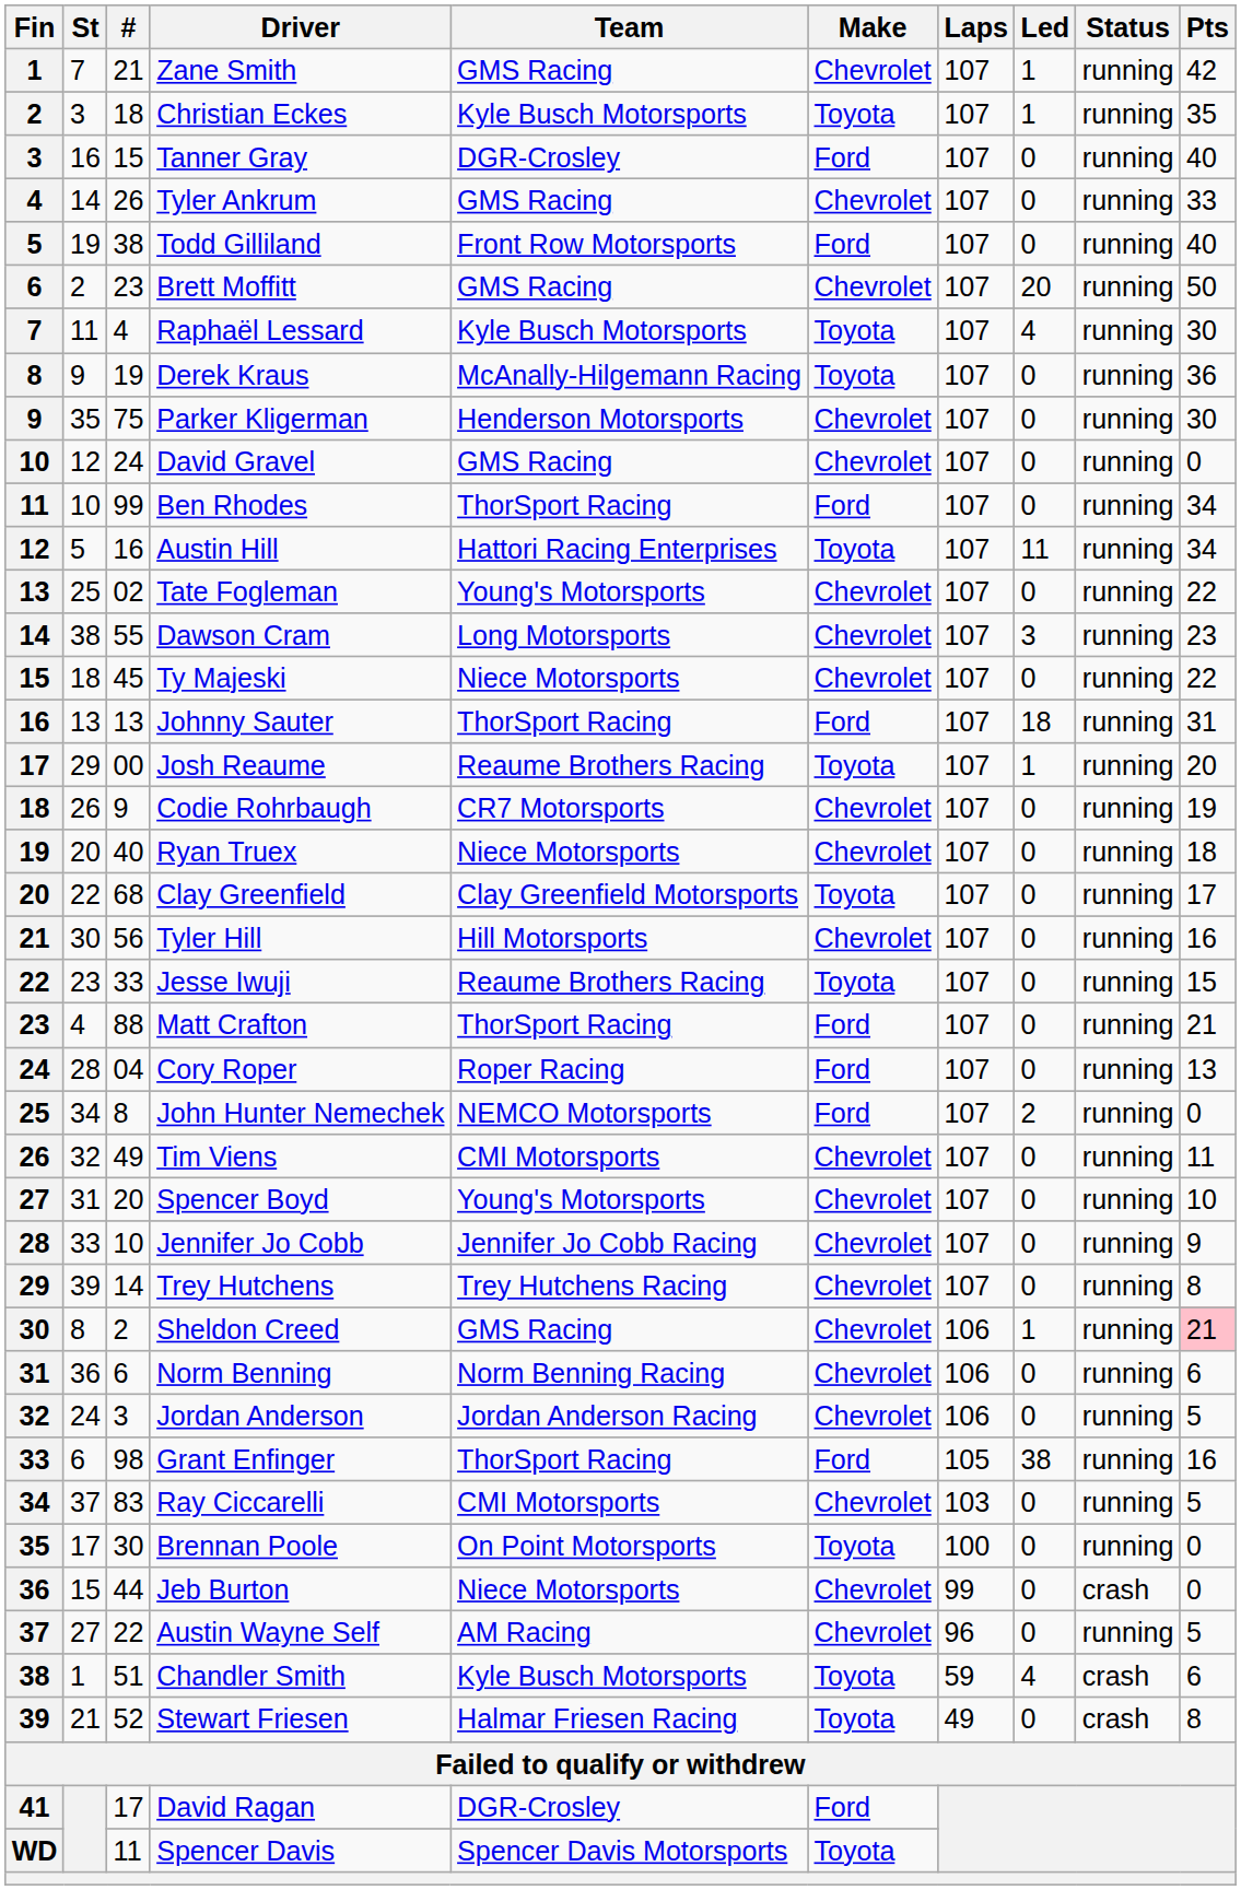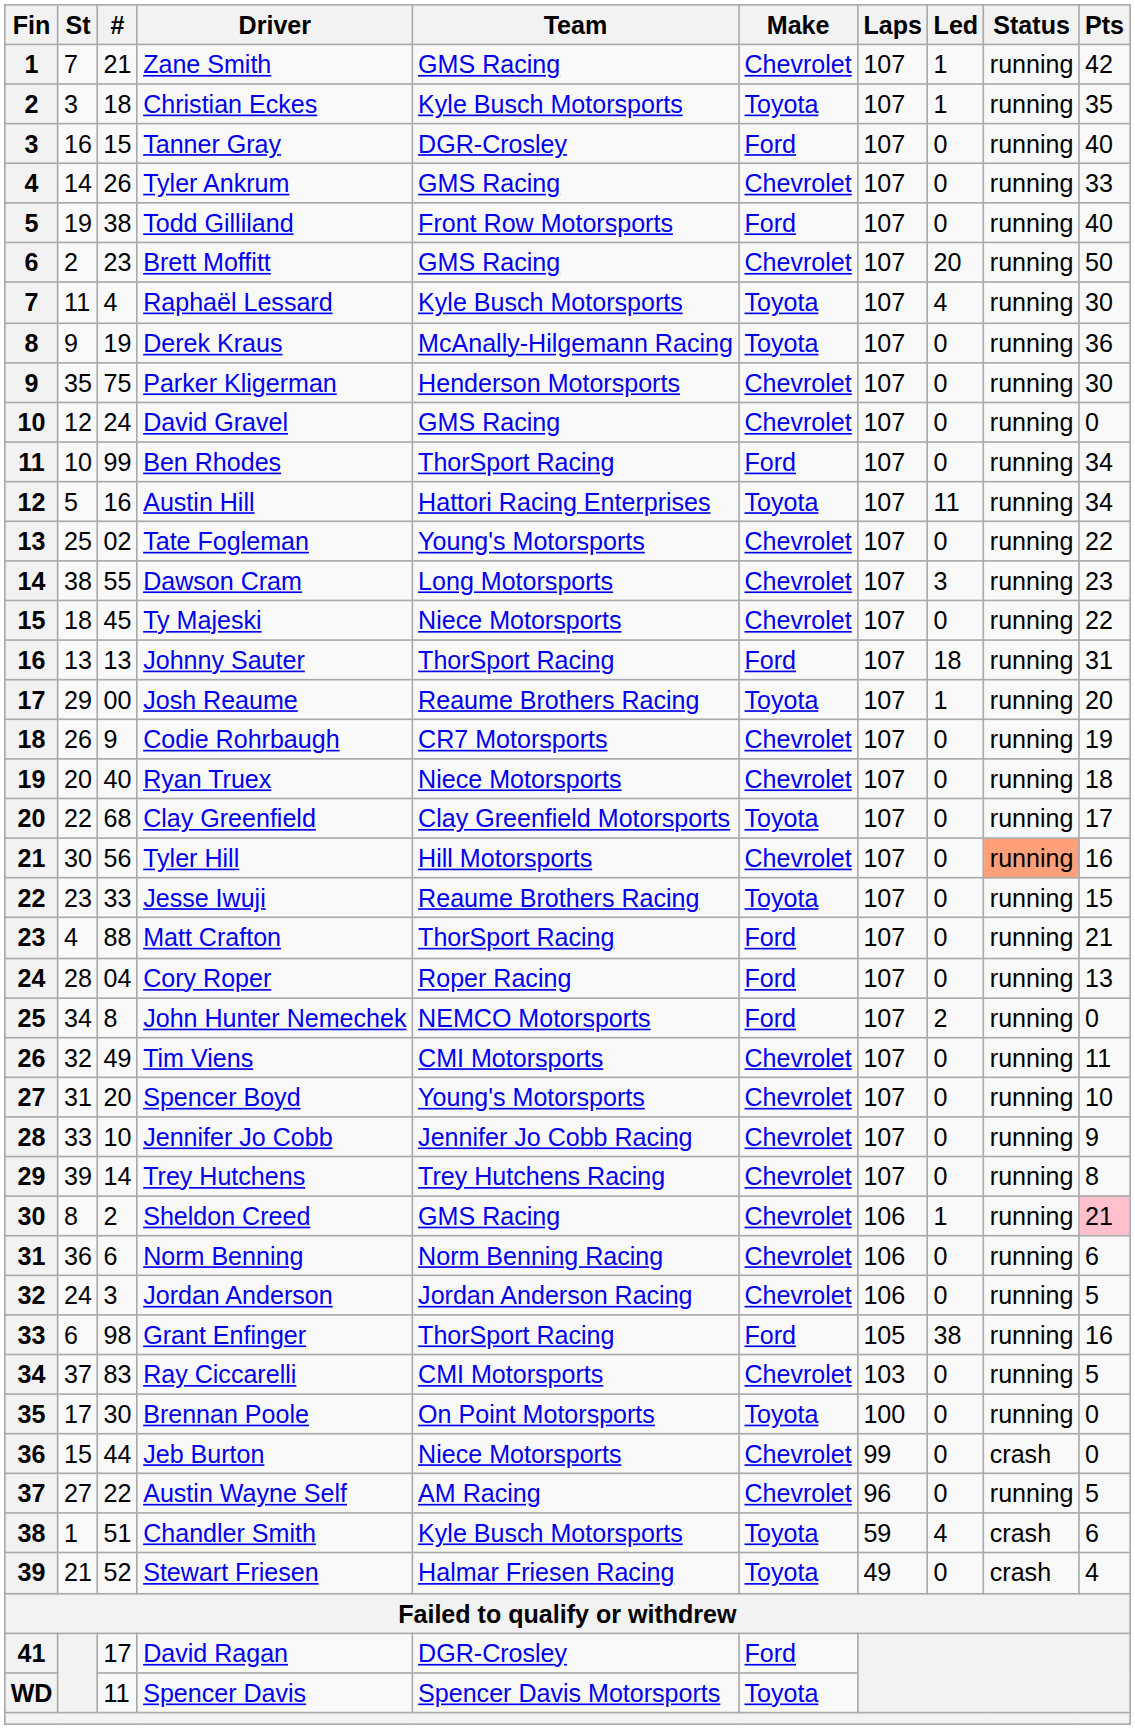 <table class="wikitable" style="font-size:95%">
 <tr>
 <th>Fin</th>
 <th>St</th>
 <th>#</th>
 <th>Driver</th>
 <th>Team</th>
 <th>Make</th>
 <th>Laps</th>
 <th>Led</th>
 <th>Status</th>
 <th>Pts</th>
 </tr>
 <tr>
 <th>1</th>
 <td>7</td>
 <td>21</td>
 <td><a href='#'>Zane Smith</a></td>
 <td><a href='#'>GMS Racing</a></td>
 <td><a href='#'>Chevrolet</a></td>
 <td>107</td>
 <td>1</td>
 <td>running</td>
 <td>42</td>
 </tr>
 <tr>
 <th>2</th>
 <td>3</td>
 <td>18</td>
 <td><a href='#'>Christian Eckes</a></td>
 <td><a href='#'>Kyle Busch Motorsports</a></td>
 <td><a href='#'>Toyota</a></td>
 <td>107</td>
 <td>1</td>
 <td>running</td>
 <td>35</td>
 </tr>
 <tr>
 <th>3</th>
 <td>16</td>
 <td>15</td>
 <td><a href='#'>Tanner Gray</a></td>
 <td><a href='#'>DGR-Crosley</a></td>
 <td><a href='#'>Ford</a></td>
 <td>107</td>
 <td>0</td>
 <td>running</td>
 <td>40</td>
 </tr>
 <tr>
 <th>4</th>
 <td>14</td>
 <td>26</td>
 <td><a href='#'>Tyler Ankrum</a></td>
 <td><a href='#'>GMS Racing</a></td>
 <td><a href='#'>Chevrolet</a></td>
 <td>107</td>
 <td>0</td>
 <td>running</td>
 <td>33</td>
 </tr>
 <tr>
 <th>5</th>
 <td>19</td>
 <td>38</td>
 <td><a href='#'>Todd Gilliland</a></td>
 <td><a href='#'>Front Row Motorsports</a></td>
 <td><a href='#'>Ford</a></td>
 <td>107</td>
 <td>0</td>
 <td>running</td>
 <td>40</td>
 </tr>
 <tr>
 <th>6</th>
 <td>2</td>
 <td>23</td>
 <td><a href='#'>Brett Moffitt</a></td>
 <td><a href='#'>GMS Racing</a></td>
 <td><a href='#'>Chevrolet</a></td>
 <td>107</td>
 <td>20</td>
 <td>running</td>
 <td>50</td>
 </tr>
 <tr>
 <th>7</th>
 <td>11</td>
 <td>4</td>
 <td><a href='#'>Raphaël Lessard</a></td>
 <td><a href='#'>Kyle Busch Motorsports</a></td>
 <td><a href='#'>Toyota</a></td>
 <td>107</td>
 <td>4</td>
 <td>running</td>
 <td>30</td>
 </tr>
 <tr>
 <th>8</th>
 <td>9</td>
 <td>19</td>
 <td><a href='#'>Derek Kraus</a></td>
 <td><a href='#'>McAnally-Hilgemann Racing</a></td>
 <td><a href='#'>Toyota</a></td>
 <td>107</td>
 <td>0</td>
 <td>running</td>
 <td>36</td>
 </tr>
 <tr>
 <th>9</th>
 <td>35</td>
 <td>75</td>
 <td><a href='#'>Parker Kligerman</a></td>
 <td><a href='#'>Henderson Motorsports</a></td>
 <td><a href='#'>Chevrolet</a></td>
 <td>107</td>
 <td>0</td>
 <td>running</td>
 <td>30</td>
 </tr>
 <tr>
 <th>10</th>
 <td>12</td>
 <td>24</td>
 <td><a href='#'>David Gravel</a></td>
 <td><a href='#'>GMS Racing</a></td>
 <td><a href='#'>Chevrolet</a></td>
 <td>107</td>
 <td>0</td>
 <td>running</td>
 <td>0</td>
 </tr>
 <tr>
 <th>11</th>
 <td>10</td>
 <td>99</td>
 <td><a href='#'>Ben Rhodes</a></td>
 <td><a href='#'>ThorSport Racing</a></td>
 <td><a href='#'>Ford</a></td>
 <td>107</td>
 <td>0</td>
 <td>running</td>
 <td>34</td>
 </tr>
 <tr>
 <th>12</th>
 <td>5</td>
 <td>16</td>
 <td><a href='#'>Austin Hill</a></td>
 <td><a href='#'>Hattori Racing Enterprises</a></td>
 <td><a href='#'>Toyota</a></td>
 <td>107</td>
 <td>11</td>
 <td>running</td>
 <td>34</td>
 </tr>
 <tr>
 <th>13</th>
 <td>25</td>
 <td>02</td>
 <td><a href='#'>Tate Fogleman</a></td>
 <td><a href='#'>Young's Motorsports</a></td>
 <td><a href='#'>Chevrolet</a></td>
 <td>107</td>
 <td>0</td>
 <td>running</td>
 <td>22</td>
 </tr>
 <tr>
 <th>14</th>
 <td>38</td>
 <td>55</td>
 <td><a href='#'>Dawson Cram</a></td>
 <td><a href='#'>Long Motorsports</a></td>
 <td><a href='#'>Chevrolet</a></td>
 <td>107</td>
 <td>3</td>
 <td>running</td>
 <td>23</td>
 </tr>
 <tr>
 <th>15</th>
 <td>18</td>
 <td>45</td>
 <td><a href='#'>Ty Majeski</a></td>
 <td><a href='#'>Niece Motorsports</a></td>
 <td><a href='#'>Chevrolet</a></td>
 <td>107</td>
 <td>0</td>
 <td>running</td>
 <td>22</td>
 </tr>
 <tr>
 <th>16</th>
 <td>13</td>
 <td>13</td>
 <td><a href='#'>Johnny Sauter</a></td>
 <td><a href='#'>ThorSport Racing</a></td>
 <td><a href='#'>Ford</a></td>
 <td>107</td>
 <td>18</td>
 <td>running</td>
 <td>31</td>
 </tr>
 <tr>
 <th>17</th>
 <td>29</td>
 <td>00</td>
 <td><a href='#'>Josh Reaume</a></td>
 <td><a href='#'>Reaume Brothers Racing</a></td>
 <td><a href='#'>Toyota</a></td>
 <td>107</td>
 <td>1</td>
 <td>running</td>
 <td>20</td>
 </tr>
 <tr>
 <th>18</th>
 <td>26</td>
 <td>9</td>
 <td><a href='#'>Codie Rohrbaugh</a></td>
 <td><a href='#'>CR7 Motorsports</a></td>
 <td><a href='#'>Chevrolet</a></td>
 <td>107</td>
 <td>0</td>
 <td>running</td>
 <td>19</td>
 </tr>
 <tr>
 <th>19</th>
 <td>20</td>
 <td>40</td>
 <td><a href='#'>Ryan Truex</a></td>
 <td><a href='#'>Niece Motorsports</a></td>
 <td><a href='#'>Chevrolet</a></td>
 <td>107</td>
 <td>0</td>
 <td>running</td>
 <td>18</td>
 </tr>
 <tr>
 <th>20</th>
 <td>22</td>
 <td>68</td>
 <td><a href='#'>Clay Greenfield</a></td>
 <td><a href='#'>Clay Greenfield Motorsports</a></td>
 <td><a href='#'>Toyota</a></td>
 <td>107</td>
 <td>0</td>
 <td>running</td>
 <td>17</td>
 </tr>
 <tr>
 <th>21</th>
 <td>30</td>
 <td>56</td>
 <td><a href='#'>Tyler Hill</a></td>
 <td><a href='#'>Hill Motorsports</a></td>
 <td><a href='#'>Chevrolet</a></td>
 <td>107</td>
 <td>0</td>
-<td>running</td>
+<td style="background: lightsalmon;">running</td>
 <td>16</td>
 </tr>
 <tr>
 <th>22</th>
 <td>23</td>
 <td>33</td>
 <td><a href='#'>Jesse Iwuji</a></td>
 <td><a href='#'>Reaume Brothers Racing</a></td>
 <td><a href='#'>Toyota</a></td>
 <td>107</td>
 <td>0</td>
 <td>running</td>
 <td>15</td>
 </tr>
 <tr>
 <th>23</th>
 <td>4</td>
 <td>88</td>
 <td><a href='#'>Matt Crafton</a></td>
 <td><a href='#'>ThorSport Racing</a></td>
 <td><a href='#'>Ford</a></td>
 <td>107</td>
 <td>0</td>
 <td>running</td>
 <td>21</td>
 </tr>
 <tr>
 <th>24</th>
 <td>28</td>
 <td>04</td>
 <td><a href='#'>Cory Roper</a></td>
 <td><a href='#'>Roper Racing</a></td>
 <td><a href='#'>Ford</a></td>
 <td>107</td>
 <td>0</td>
 <td>running</td>
 <td>13</td>
 </tr>
 <tr>
 <th>25</th>
 <td>34</td>
 <td>8</td>
 <td><a href='#'>John Hunter Nemechek</a></td>
 <td><a href='#'>NEMCO Motorsports</a></td>
 <td><a href='#'>Ford</a></td>
 <td>107</td>
 <td>2</td>
 <td>running</td>
 <td>0</td>
 </tr>
 <tr>
 <th>26</th>
 <td>32</td>
 <td>49</td>
 <td><a href='#'>Tim Viens</a></td>
 <td><a href='#'>CMI Motorsports</a></td>
 <td><a href='#'>Chevrolet</a></td>
 <td>107</td>
 <td>0</td>
 <td>running</td>
 <td>11</td>
 </tr>
 <tr>
 <th>27</th>
 <td>31</td>
 <td>20</td>
 <td><a href='#'>Spencer Boyd</a></td>
 <td><a href='#'>Young's Motorsports</a></td>
 <td><a href='#'>Chevrolet</a></td>
 <td>107</td>
 <td>0</td>
 <td>running</td>
 <td>10</td>
 </tr>
 <tr>
 <th>28</th>
 <td>33</td>
 <td>10</td>
 <td><a href='#'>Jennifer Jo Cobb</a></td>
 <td><a href='#'>Jennifer Jo Cobb Racing</a></td>
 <td><a href='#'>Chevrolet</a></td>
 <td>107</td>
 <td>0</td>
 <td>running</td>
 <td>9</td>
 </tr>
 <tr>
 <th>29</th>
 <td>39</td>
 <td>14</td>
 <td><a href='#'>Trey Hutchens</a></td>
 <td><a href='#'>Trey Hutchens Racing</a></td>
 <td><a href='#'>Chevrolet</a></td>
 <td>107</td>
 <td>0</td>
 <td>running</td>
 <td>8</td>
 </tr>
 <tr>
 <th>30</th>
 <td>8</td>
 <td>2</td>
 <td><a href='#'>Sheldon Creed</a></td>
 <td><a href='#'>GMS Racing</a></td>
 <td><a href='#'>Chevrolet</a></td>
 <td>106</td>
 <td>1</td>
 <td>running</td>
 <td style="background: pink;">21</td>
 </tr>
 <tr>
 <th>31</th>
 <td>36</td>
 <td>6</td>
 <td><a href='#'>Norm Benning</a></td>
 <td><a href='#'>Norm Benning Racing</a></td>
 <td><a href='#'>Chevrolet</a></td>
 <td>106</td>
 <td>0</td>
 <td>running</td>
 <td>6</td>
 </tr>
 <tr>
 <th>32</th>
 <td>24</td>
 <td>3</td>
 <td><a href='#'>Jordan Anderson</a></td>
 <td><a href='#'>Jordan Anderson Racing</a></td>
 <td><a href='#'>Chevrolet</a></td>
 <td>106</td>
 <td>0</td>
 <td>running</td>
 <td>5</td>
 </tr>
 <tr>
 <th>33</th>
 <td>6</td>
 <td>98</td>
 <td><a href='#'>Grant Enfinger</a></td>
 <td><a href='#'>ThorSport Racing</a></td>
 <td><a href='#'>Ford</a></td>
 <td>105</td>
 <td>38</td>
 <td>running</td>
 <td>16</td>
 </tr>
 <tr>
 <th>34</th>
 <td>37</td>
 <td>83</td>
 <td><a href='#'>Ray Ciccarelli</a></td>
 <td><a href='#'>CMI Motorsports</a></td>
 <td><a href='#'>Chevrolet</a></td>
 <td>103</td>
 <td>0</td>
 <td>running</td>
 <td>5</td>
 </tr>
 <tr>
 <th>35</th>
 <td>17</td>
 <td>30</td>
 <td><a href='#'>Brennan Poole</a></td>
 <td><a href='#'>On Point Motorsports</a></td>
 <td><a href='#'>Toyota</a></td>
 <td>100</td>
 <td>0</td>
 <td>running</td>
 <td>0</td>
 </tr>
 <tr>
 <th>36</th>
 <td>15</td>
 <td>44</td>
 <td><a href='#'>Jeb Burton</a></td>
 <td><a href='#'>Niece Motorsports</a></td>
 <td><a href='#'>Chevrolet</a></td>
 <td>99</td>
 <td>0</td>
 <td>crash</td>
 <td>0</td>
 </tr>
 <tr>
 <th>37</th>
 <td>27</td>
 <td>22</td>
 <td><a href='#'>Austin Wayne Self</a></td>
 <td><a href='#'>AM Racing</a></td>
 <td><a href='#'>Chevrolet</a></td>
 <td>96</td>
 <td>0</td>
 <td>running</td>
 <td>5</td>
 </tr>
 <tr>
 <th>38</th>
 <td>1</td>
 <td>51</td>
 <td><a href='#'>Chandler Smith</a></td>
 <td><a href='#'>Kyle Busch Motorsports</a></td>
 <td><a href='#'>Toyota</a></td>
 <td>59</td>
 <td>4</td>
 <td>crash</td>
 <td>6</td>
 </tr>
 <tr>
 <th>39</th>
 <td>21</td>
 <td>52</td>
 <td><a href='#'>Stewart Friesen</a></td>
 <td><a href='#'>Halmar Friesen Racing</a></td>
 <td><a href='#'>Toyota</a></td>
 <td>49</td>
 <td>0</td>
 <td>crash</td>
-<td>8</td>
+<td>4</td>
 </tr>
 <tr>
 <th colspan="10">Failed to qualify or withdrew</th>
 </tr>
 <tr>
 <th>41</th>
 <th rowspan="2"></th>
 <td>17</td>
 <td><a href='#'>David Ragan</a></td>
 <td><a href='#'>DGR-Crosley</a></td>
 <td><a href='#'>Ford</a></td>
 <th colspan="4" rowspan="2"></th>
 </tr>
 <tr>
 <th>WD</th>
 <td>11</td>
 <td><a href='#'>Spencer Davis</a></td>
 <td><a href='#'>Spencer Davis Motorsports</a></td>
 <td><a href='#'>Toyota</a></td>
 </tr>
 <tr>
 <th colspan="10"></th>
 </tr>
 </table>
